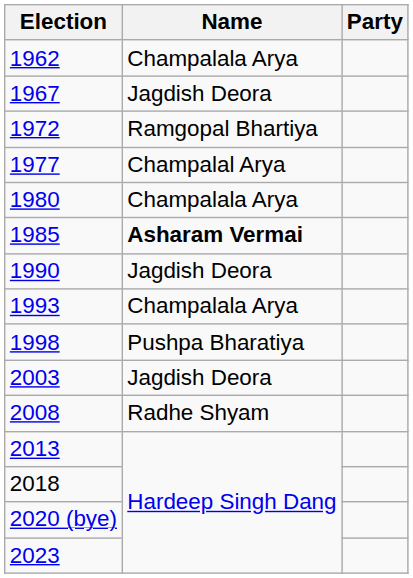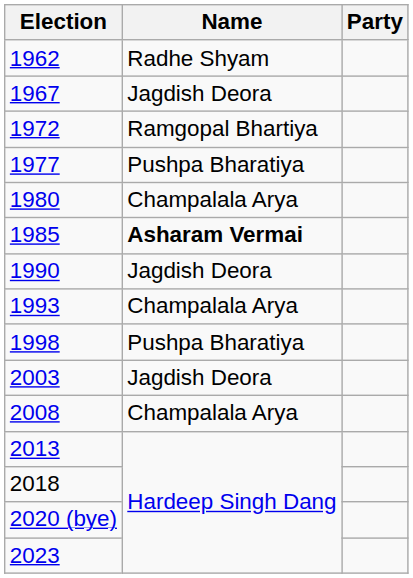 <table class="wikitable sortable">
 <tr>
 <th>Election</th>
 <th>Name</th>
 <th colspan=2>Party</th>
 </tr>
 <tr>
 <td><a href='#'>1962</a></td>
-<td>Champalala Arya</td>
+<td>Radhe Shyam</td>
 <td></td>
 </tr>
 <tr>
 <td><a href='#'>1967</a></td>
 <td>Jagdish Deora</td>
 </tr>
 <tr>
 <td><a href='#'>1972</a></td>
 <td>Ramgopal Bhartiya</td>
 <td></td>
 </tr>
 <tr>
 <td><a href='#'>1977</a></td>
-<td>Champalal Arya</td>
+<td>Pushpa Bharatiya</td>
 <td></td>
 </tr>
 <tr>
 <td><a href='#'>1980</a></td>
 <td>Champalala Arya</td>
 <td></td>
 </tr>
 <tr>
 <td><a href='#'>1985</a></td>
 <td><strong>Asharam Vermai</strong></td>
 <td></td>
 </tr>
 <tr>
 <td><a href='#'>1990</a></td>
 <td>Jagdish Deora</td>
 <td></td>
 </tr>
 <tr>
 <td><a href='#'>1993</a></td>
 <td>Champalala Arya</td>
 </tr>
 <tr>
 <td><a href='#'>1998</a></td>
 <td>Pushpa Bharatiya</td>
 <td></td>
 </tr>
 <tr>
 <td><a href='#'>2003</a></td>
 <td>Jagdish Deora</td>
 <td></td>
 </tr>
 <tr>
 <td><a href='#'>2008</a></td>
-<td>Radhe Shyam</td>
+<td>Champalala Arya</td>
 </tr>
 <tr>
 <td><a href='#'>2013</a></td>
 <td Rowspan=4><a href='#'>Hardeep Singh Dang</a></td>
 <td></td>
 </tr>
 <tr>
 <td>2018</td>
 </tr>
 <tr>
 <td><a href='#'>2020 (bye)</a></td>
 <td></td>
 </tr>
 <tr>
 <td><a href='#'>2023</a></td>
 </tr>
 </table>
